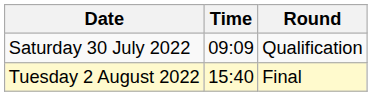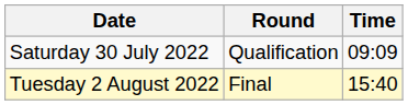 <table class = "wikitable">
 <tr>
 <th>Date</th>
+<th>Round</th>
 <th>Time</th>
-<th>Round</th>
 </tr>
 <tr>
 <td>Saturday 30 July 2022</td>
+<td>Qualification</td>
 <td>09:09</td>
-<td>Qualification</td>
 </tr>
 <tr>
 <td style=background:lemonchiffon>Tuesday 2 August 2022</td>
+<td style=background:lemonchiffon>Final</td>
 <td style=background:lemonchiffon>15:40</td>
-<td style=background:lemonchiffon>Final</td>
 </tr>
 </table>
